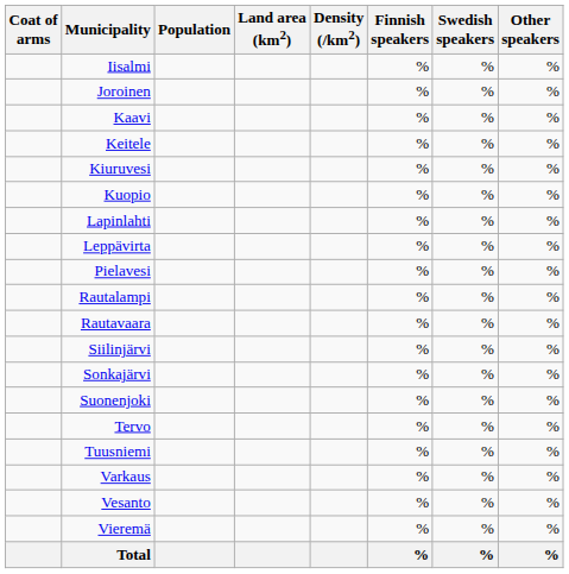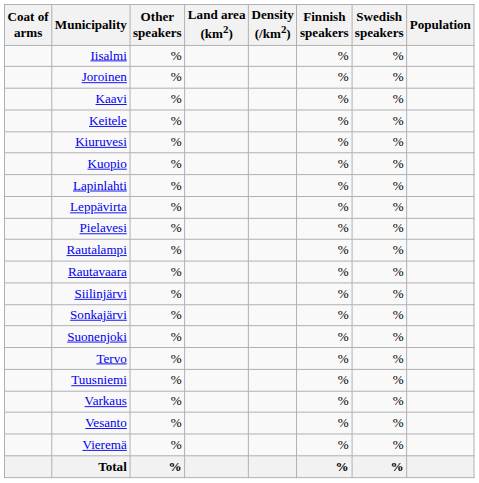 <table class="wikitable sortable" style="font-size: 90%; text-align: right; line-height: normal">
 <tr>
 <th class="unsortable">Coat of<br>arms</th>
 <th>Municipality</th>
-<th>Population</th>
+<th>Other<br>speakers</th>
 <th>Land area<br>(km<sup>2</sup>)</th>
 <th>Density<br>(/km<sup>2</sup>)</th>
 <th>Finnish<br>speakers</th>
 <th>Swedish<br>speakers</th>
-<th>Other<br>speakers</th>
+<th>Population</th>
 </tr>
 <tr>
 <td></td>
 <td><a href='#'>Iisalmi</a></td>
-<td></td>
+<td> %</td>
 <td></td>
 <td></td>
 <td> %</td>
 <td> %</td>
-<td> %</td>
+<td></td>
 </tr>
 <tr>
 <td></td>
 <td><a href='#'>Joroinen</a></td>
-<td></td>
+<td> %</td>
 <td></td>
 <td></td>
 <td> %</td>
 <td> %</td>
-<td> %</td>
+<td></td>
 </tr>
 <tr>
 <td></td>
 <td><a href='#'>Kaavi</a></td>
-<td></td>
+<td> %</td>
 <td></td>
 <td></td>
 <td> %</td>
 <td> %</td>
-<td> %</td>
+<td></td>
 </tr>
 <tr>
 <td></td>
 <td><a href='#'>Keitele</a></td>
-<td></td>
+<td> %</td>
 <td></td>
 <td></td>
 <td> %</td>
 <td> %</td>
-<td> %</td>
+<td></td>
 </tr>
 <tr>
 <td></td>
 <td><a href='#'>Kiuruvesi</a></td>
-<td></td>
+<td> %</td>
 <td></td>
 <td></td>
 <td> %</td>
 <td> %</td>
-<td> %</td>
+<td></td>
 </tr>
 <tr>
 <td></td>
 <td><a href='#'>Kuopio</a></td>
-<td></td>
+<td> %</td>
 <td></td>
 <td></td>
 <td> %</td>
 <td> %</td>
-<td> %</td>
+<td></td>
 </tr>
 <tr>
 <td></td>
 <td><a href='#'>Lapinlahti</a></td>
-<td></td>
+<td> %</td>
 <td></td>
 <td></td>
 <td> %</td>
 <td> %</td>
-<td> %</td>
+<td></td>
 </tr>
 <tr>
 <td></td>
 <td><a href='#'>Leppävirta</a></td>
-<td></td>
+<td> %</td>
 <td></td>
 <td></td>
 <td> %</td>
 <td> %</td>
-<td> %</td>
+<td></td>
 </tr>
 <tr>
 <td></td>
 <td><a href='#'>Pielavesi</a></td>
-<td></td>
+<td> %</td>
 <td></td>
 <td></td>
 <td> %</td>
 <td> %</td>
-<td> %</td>
+<td></td>
 </tr>
 <tr>
 <td></td>
 <td><a href='#'>Rautalampi</a></td>
-<td></td>
+<td> %</td>
 <td></td>
 <td></td>
 <td> %</td>
 <td> %</td>
-<td> %</td>
+<td></td>
 </tr>
 <tr>
 <td></td>
 <td><a href='#'>Rautavaara</a></td>
-<td></td>
+<td> %</td>
 <td></td>
 <td></td>
 <td> %</td>
 <td> %</td>
-<td> %</td>
+<td></td>
 </tr>
 <tr>
 <td></td>
 <td><a href='#'>Siilinjärvi</a></td>
-<td></td>
+<td> %</td>
 <td></td>
 <td></td>
 <td> %</td>
 <td> %</td>
-<td> %</td>
+<td></td>
 </tr>
 <tr>
 <td></td>
 <td><a href='#'>Sonkajärvi</a></td>
-<td></td>
+<td> %</td>
 <td></td>
 <td></td>
 <td> %</td>
 <td> %</td>
-<td> %</td>
+<td></td>
 </tr>
 <tr>
 <td></td>
 <td><a href='#'>Suonenjoki</a></td>
-<td></td>
+<td> %</td>
 <td></td>
 <td></td>
 <td> %</td>
 <td> %</td>
-<td> %</td>
+<td></td>
 </tr>
 <tr>
 <td></td>
 <td><a href='#'>Tervo</a></td>
-<td></td>
+<td> %</td>
 <td></td>
 <td></td>
 <td> %</td>
 <td> %</td>
-<td> %</td>
+<td></td>
 </tr>
 <tr>
 <td></td>
 <td><a href='#'>Tuusniemi</a></td>
-<td></td>
+<td> %</td>
 <td></td>
 <td></td>
 <td> %</td>
 <td> %</td>
-<td> %</td>
+<td></td>
 </tr>
 <tr>
 <td></td>
 <td><a href='#'>Varkaus</a></td>
-<td></td>
+<td> %</td>
 <td></td>
 <td></td>
 <td> %</td>
 <td> %</td>
-<td> %</td>
+<td></td>
 </tr>
 <tr>
 <td></td>
 <td><a href='#'>Vesanto</a></td>
-<td></td>
+<td> %</td>
 <td></td>
 <td></td>
 <td> %</td>
 <td> %</td>
-<td> %</td>
+<td></td>
 </tr>
 <tr>
 <td></td>
 <td><a href='#'>Vieremä</a></td>
-<td></td>
+<td> %</td>
 <td></td>
 <td></td>
 <td> %</td>
 <td> %</td>
-<td> %</td>
+<td></td>
 </tr>
 <tr>
 <th></th>
 <th + style=text-align:right><strong>Total</strong></th>
-<th + style=text-align:right></th>
+<th !+ style=text-align:right> %</th>
 <th + style=text-align:right></th>
 <th + style=text-align:right></th>
 <th !+ style=text-align:right> %</th>
 <th !+ style=text-align:right> %</th>
-<th !+ style=text-align:right> %</th>
+<th + style=text-align:right></th>
 </tr>
 </table>
